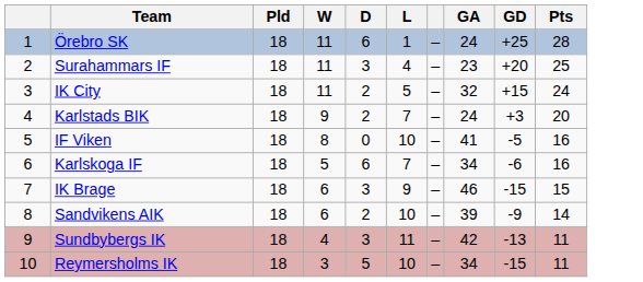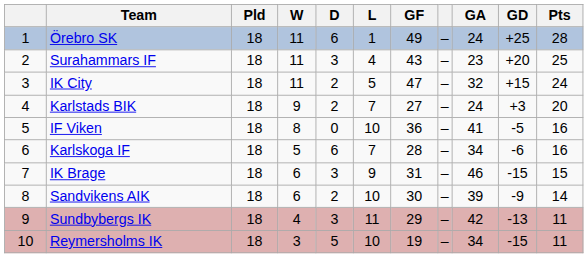 <table class="wikitable" style="text-align: center;">
 <tr>
 <th style="width: 40px;"></th>
 <th style="width: 200px;">Team</th>
 <th style="width: 45px;">Pld</th>
 <th style="width: 35px;">W</th>
 <th style="width: 35px;">D</th>
 <th style="width: 35px;">L</th>
+<th style="width: 45px;">GF</th>
 <th></th>
 <th style="width: 45px;">GA</th>
 <th style="width: 35px;">GD</th>
 <th style="width: 45px;">Pts</th>
 </tr>
 <tr style="background: #b0c4de">
 <td>1</td>
 <td style="text-align: left;"><a href='#'>Örebro SK</a></td>
 <td>18</td>
 <td>11</td>
 <td>6</td>
 <td>1</td>
+<td>49</td>
 <td>–</td>
 <td>24</td>
 <td>+25</td>
 <td>28</td>
 </tr>
 <tr>
 <td>2</td>
 <td style="text-align: left;"><a href='#'>Surahammars IF</a></td>
 <td>18</td>
 <td>11</td>
 <td>3</td>
 <td>4</td>
+<td>43</td>
 <td>–</td>
 <td>23</td>
 <td>+20</td>
 <td>25</td>
 </tr>
 <tr>
 <td>3</td>
 <td style="text-align: left;"><a href='#'>IK City</a></td>
 <td>18</td>
 <td>11</td>
 <td>2</td>
 <td>5</td>
+<td>47</td>
 <td>–</td>
 <td>32</td>
 <td>+15</td>
 <td>24</td>
 </tr>
 <tr>
 <td>4</td>
 <td style="text-align: left;"><a href='#'>Karlstads BIK</a></td>
 <td>18</td>
 <td>9</td>
 <td>2</td>
 <td>7</td>
+<td>27</td>
 <td>–</td>
 <td>24</td>
 <td>+3</td>
 <td>20</td>
 </tr>
 <tr>
 <td>5</td>
 <td style="text-align: left;"><a href='#'>IF Viken</a></td>
 <td>18</td>
 <td>8</td>
 <td>0</td>
 <td>10</td>
+<td>36</td>
 <td>–</td>
 <td>41</td>
 <td>-5</td>
 <td>16</td>
 </tr>
 <tr>
 <td>6</td>
 <td style="text-align: left;"><a href='#'>Karlskoga IF</a></td>
 <td>18</td>
 <td>5</td>
 <td>6</td>
 <td>7</td>
+<td>28</td>
 <td>–</td>
 <td>34</td>
 <td>-6</td>
 <td>16</td>
 </tr>
 <tr>
 <td>7</td>
 <td style="text-align: left;"><a href='#'>IK Brage</a></td>
 <td>18</td>
 <td>6</td>
 <td>3</td>
 <td>9</td>
+<td>31</td>
 <td>–</td>
 <td>46</td>
 <td>-15</td>
 <td>15</td>
 </tr>
 <tr>
 <td>8</td>
 <td style="text-align: left;"><a href='#'>Sandvikens AIK</a></td>
 <td>18</td>
 <td>6</td>
 <td>2</td>
 <td>10</td>
+<td>30</td>
 <td>–</td>
 <td>39</td>
 <td>-9</td>
 <td>14</td>
 </tr>
 <tr style="background: #deb0b0">
 <td>9</td>
 <td style="text-align: left;"><a href='#'>Sundbybergs IK</a></td>
 <td>18</td>
 <td>4</td>
 <td>3</td>
 <td>11</td>
+<td>29</td>
 <td>–</td>
 <td>42</td>
 <td>-13</td>
 <td>11</td>
 </tr>
 <tr style="background: #deb0b0">
 <td>10</td>
 <td style="text-align: left;"><a href='#'>Reymersholms IK</a></td>
 <td>18</td>
 <td>3</td>
 <td>5</td>
 <td>10</td>
+<td>19</td>
 <td>–</td>
 <td>34</td>
 <td>-15</td>
 <td>11</td>
 </tr>
 </table>
